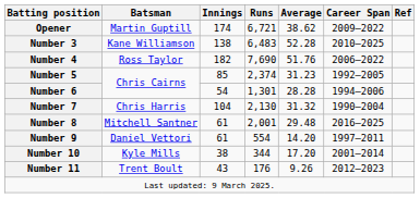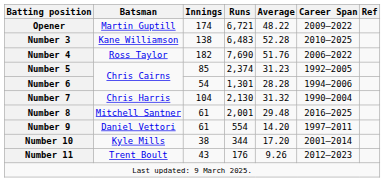 <table class="wikitable sortable" style=text-align:center;>
 <tr>
 <th scope="col">Batting position</th>
 <th scope="col">Batsman</th>
 <th scope="col">Innings</th>
 <th scope="col">Runs</th>
 <th scope="col">Average</th>
 <th scope="col">Career Span</th>
 <th scope="col">Ref</th>
 </tr>
 <tr>
 <th scope=row style=text-align:center;>Opener</th>
 <td><a href='#'>Martin Guptill</a></td>
 <td>174</td>
 <td>6,721</td>
-<td>38.62</td>
+<td>48.22</td>
 <td>2009–2022</td>
 <td></td>
 </tr>
 <tr>
 <th scope=row style=text-align:center;>Number 3</th>
 <td><a href='#'>Kane Williamson</a></td>
 <td>138</td>
 <td>6,483</td>
 <td>52.28</td>
 <td>2010–2025</td>
 <td></td>
 </tr>
 <tr>
 <th scope=row style=text-align:center;>Number 4</th>
 <td><a href='#'>Ross Taylor</a></td>
 <td>182</td>
 <td>7,690</td>
 <td>51.76</td>
 <td>2006–2022</td>
 <td></td>
 </tr>
 <tr>
 <th scope=row style=text-align:center;>Number 5</th>
 <td rowspan=2><a href='#'>Chris Cairns</a></td>
 <td>85</td>
 <td>2,374</td>
 <td>31.23</td>
 <td>1992–2005</td>
 <td></td>
 </tr>
 <tr>
 <th scope=row style=text-align:center;>Number 6</th>
 <td>54</td>
 <td>1,301</td>
 <td>28.28</td>
 <td>1994–2006</td>
 <td></td>
 </tr>
 <tr>
 <th scope=row style=text-align:center;>Number 7</th>
 <td><a href='#'>Chris Harris</a></td>
 <td>104</td>
 <td>2,130</td>
 <td>31.32</td>
 <td>1990–2004</td>
 <td></td>
 </tr>
 <tr>
 <th scope=row style=text-align:center;>Number 8</th>
 <td><a href='#'>Mitchell Santner</a></td>
 <td>61</td>
 <td>2,001</td>
 <td>29.48</td>
 <td>2016–2025</td>
 <td></td>
 </tr>
 <tr>
 <th scope=row style=text-align:center;>Number 9</th>
 <td><a href='#'>Daniel Vettori</a></td>
 <td>61</td>
 <td>554</td>
 <td>14.20</td>
 <td>1997–2011</td>
 <td></td>
 </tr>
 <tr>
 <th scope=row style=text-align:center;>Number 10</th>
 <td><a href='#'>Kyle Mills</a></td>
 <td>38</td>
 <td>344</td>
 <td>17.20</td>
 <td>2001–2014</td>
 <td></td>
 </tr>
 <tr>
 <th scope=row style=text-align:center;>Number 11</th>
 <td><a href='#'>Trent Boult</a></td>
 <td>43</td>
 <td>176</td>
 <td>9.26</td>
 <td>2012–2023</td>
 <td></td>
 </tr>
 <tr>
 <td colspan=7><small>Last updated: 9 March 2025. </small></td>
 </tr>
 </table>
